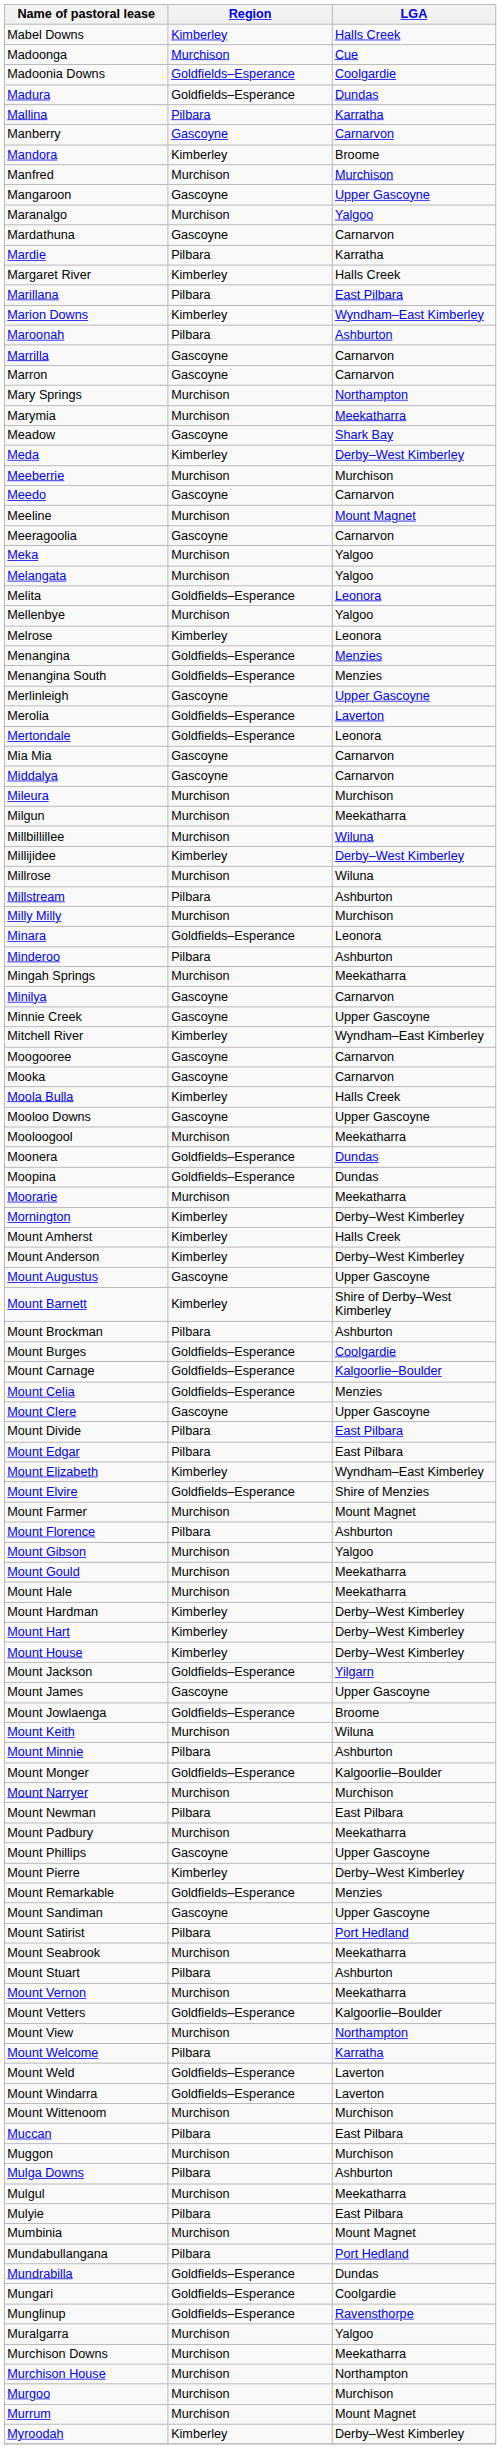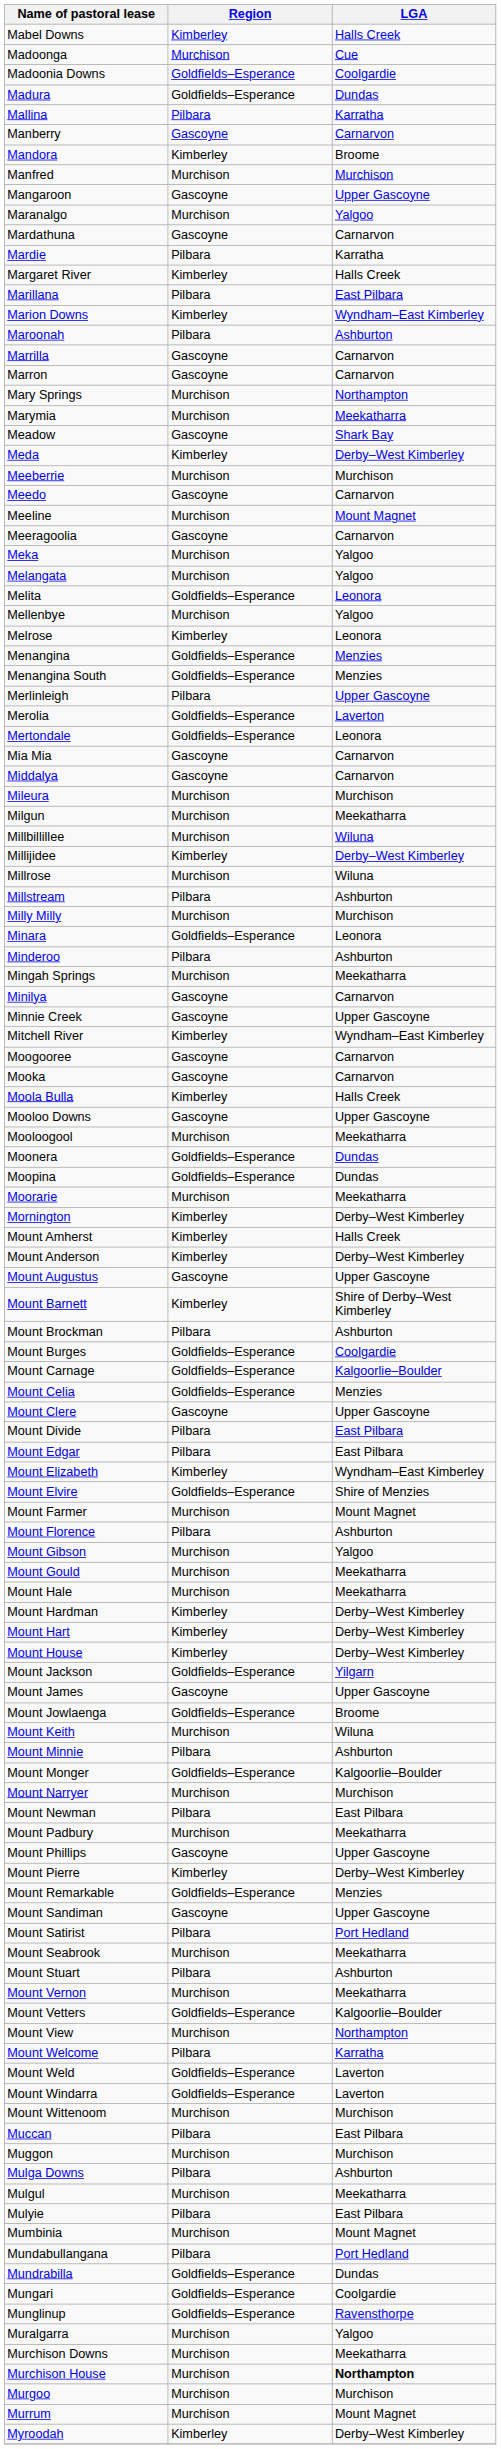 <table class="sortable wikitable">
 <tr>
 <th width="200">Name of pastoral lease</th>
 <th width="200"><a href='#'>Region</a></th>
 <th width="200"><a href='#'>LGA</a></th>
 </tr>
 <tr>
 <td>Mabel Downs</td>
 <td><a href='#'>Kimberley</a></td>
 <td><a href='#'>Halls Creek</a></td>
 </tr>
 <tr>
 <td>Madoonga</td>
 <td><a href='#'>Murchison</a></td>
 <td><a href='#'>Cue</a></td>
 </tr>
 <tr>
 <td>Madoonia Downs</td>
 <td><a href='#'>Goldfields–Esperance</a></td>
 <td><a href='#'>Coolgardie</a></td>
 </tr>
 <tr>
 <td><a href='#'>Madura</a></td>
 <td>Goldfields–Esperance</td>
 <td><a href='#'>Dundas</a></td>
 </tr>
 <tr>
 <td><a href='#'>Mallina</a></td>
 <td><a href='#'>Pilbara</a></td>
 <td><a href='#'>Karratha</a></td>
 </tr>
 <tr>
 <td>Manberry</td>
 <td><a href='#'>Gascoyne</a></td>
 <td><a href='#'>Carnarvon</a></td>
 </tr>
 <tr>
 <td><a href='#'>Mandora</a></td>
 <td>Kimberley</td>
 <td>Broome</td>
 </tr>
 <tr>
 <td>Manfred</td>
 <td>Murchison</td>
 <td><a href='#'>Murchison</a></td>
 </tr>
 <tr>
 <td>Mangaroon</td>
 <td>Gascoyne</td>
 <td><a href='#'>Upper Gascoyne</a></td>
 </tr>
 <tr>
 <td>Maranalgo</td>
 <td>Murchison</td>
 <td><a href='#'>Yalgoo</a></td>
 </tr>
 <tr>
 <td>Mardathuna</td>
 <td>Gascoyne</td>
 <td>Carnarvon</td>
 </tr>
 <tr>
 <td><a href='#'>Mardie</a></td>
 <td>Pilbara</td>
 <td>Karratha</td>
 </tr>
 <tr>
 <td>Margaret River</td>
 <td>Kimberley</td>
 <td>Halls Creek</td>
 </tr>
 <tr>
 <td><a href='#'>Marillana</a></td>
 <td>Pilbara</td>
 <td><a href='#'>East Pilbara</a></td>
 </tr>
 <tr>
 <td><a href='#'>Marion Downs</a></td>
 <td>Kimberley</td>
 <td><a href='#'>Wyndham–East Kimberley</a></td>
 </tr>
 <tr>
 <td><a href='#'>Maroonah</a></td>
 <td>Pilbara</td>
 <td><a href='#'>Ashburton</a></td>
 </tr>
 <tr>
 <td><a href='#'>Marrilla</a></td>
 <td>Gascoyne</td>
 <td>Carnarvon</td>
 </tr>
 <tr>
 <td>Marron</td>
 <td>Gascoyne</td>
 <td>Carnarvon</td>
 </tr>
 <tr>
 <td>Mary Springs</td>
 <td>Murchison</td>
 <td><a href='#'>Northampton</a></td>
 </tr>
 <tr>
 <td>Marymia</td>
 <td>Murchison</td>
 <td><a href='#'>Meekatharra</a></td>
 </tr>
 <tr>
 <td>Meadow</td>
 <td>Gascoyne</td>
 <td><a href='#'>Shark Bay</a></td>
 </tr>
 <tr>
 <td><a href='#'>Meda</a></td>
 <td>Kimberley</td>
 <td><a href='#'>Derby–West Kimberley</a></td>
 </tr>
 <tr>
 <td><a href='#'>Meeberrie</a></td>
 <td>Murchison</td>
 <td>Murchison</td>
 </tr>
 <tr>
 <td><a href='#'>Meedo</a></td>
 <td>Gascoyne</td>
 <td>Carnarvon</td>
 </tr>
 <tr>
 <td>Meeline</td>
 <td>Murchison</td>
 <td><a href='#'>Mount Magnet</a></td>
 </tr>
 <tr>
 <td>Meeragoolia</td>
 <td>Gascoyne</td>
 <td>Carnarvon</td>
 </tr>
 <tr>
 <td><a href='#'>Meka</a></td>
 <td>Murchison</td>
 <td>Yalgoo</td>
 </tr>
 <tr>
 <td><a href='#'>Melangata</a></td>
 <td>Murchison</td>
 <td>Yalgoo</td>
 </tr>
 <tr>
 <td>Melita</td>
 <td>Goldfields–Esperance</td>
 <td><a href='#'>Leonora</a></td>
 </tr>
 <tr>
 <td>Mellenbye</td>
 <td>Murchison</td>
 <td>Yalgoo</td>
 </tr>
 <tr>
 <td>Melrose</td>
 <td>Kimberley</td>
 <td>Leonora</td>
 </tr>
 <tr>
 <td>Menangina</td>
 <td>Goldfields–Esperance</td>
 <td><a href='#'>Menzies</a></td>
 </tr>
 <tr>
 <td>Menangina South</td>
 <td>Goldfields–Esperance</td>
 <td>Menzies</td>
 </tr>
 <tr>
 <td>Merlinleigh</td>
-<td>Gascoyne</td>
+<td>Pilbara</td>
 <td><a href='#'>Upper Gascoyne</a></td>
 </tr>
 <tr>
 <td>Merolia</td>
 <td>Goldfields–Esperance</td>
 <td><a href='#'>Laverton</a></td>
 </tr>
 <tr>
 <td><a href='#'>Mertondale</a></td>
 <td>Goldfields–Esperance</td>
 <td>Leonora</td>
 </tr>
 <tr>
 <td>Mia Mia</td>
 <td>Gascoyne</td>
 <td>Carnarvon</td>
 </tr>
 <tr>
 <td><a href='#'>Middalya</a></td>
 <td>Gascoyne</td>
 <td>Carnarvon</td>
 </tr>
 <tr>
 <td><a href='#'>Mileura</a></td>
 <td>Murchison</td>
 <td>Murchison</td>
 </tr>
 <tr>
 <td>Milgun</td>
 <td>Murchison</td>
 <td>Meekatharra</td>
 </tr>
 <tr>
 <td>Millbillillee</td>
 <td>Murchison</td>
 <td><a href='#'>Wiluna</a></td>
 </tr>
 <tr>
 <td>Millijidee</td>
 <td>Kimberley</td>
 <td><a href='#'>Derby–West Kimberley</a></td>
 </tr>
 <tr>
 <td>Millrose</td>
 <td>Murchison</td>
 <td>Wiluna</td>
 </tr>
 <tr>
 <td><a href='#'>Millstream</a></td>
 <td>Pilbara</td>
 <td>Ashburton</td>
 </tr>
 <tr>
 <td><a href='#'>Milly Milly</a></td>
 <td>Murchison</td>
 <td>Murchison</td>
 </tr>
 <tr>
 <td><a href='#'>Minara</a></td>
 <td>Goldfields–Esperance</td>
 <td>Leonora</td>
 </tr>
 <tr>
 <td><a href='#'>Minderoo</a></td>
 <td>Pilbara</td>
 <td>Ashburton</td>
 </tr>
 <tr>
 <td>Mingah Springs</td>
 <td>Murchison</td>
 <td>Meekatharra</td>
 </tr>
 <tr>
 <td><a href='#'>Minilya</a></td>
 <td>Gascoyne</td>
 <td>Carnarvon</td>
 </tr>
 <tr>
 <td>Minnie Creek</td>
 <td>Gascoyne</td>
 <td>Upper Gascoyne</td>
 </tr>
 <tr>
 <td>Mitchell River</td>
 <td>Kimberley</td>
 <td>Wyndham–East Kimberley</td>
 </tr>
 <tr>
 <td>Moogooree</td>
 <td>Gascoyne</td>
 <td>Carnarvon</td>
 </tr>
 <tr>
 <td>Mooka</td>
 <td>Gascoyne</td>
 <td>Carnarvon</td>
 </tr>
 <tr>
 <td><a href='#'>Moola Bulla</a></td>
 <td>Kimberley</td>
 <td>Halls Creek</td>
 </tr>
 <tr>
 <td>Mooloo Downs</td>
 <td>Gascoyne</td>
 <td>Upper Gascoyne</td>
 </tr>
 <tr>
 <td>Mooloogool</td>
 <td>Murchison</td>
 <td>Meekatharra</td>
 </tr>
 <tr>
 <td>Moonera</td>
 <td>Goldfields–Esperance</td>
 <td><a href='#'>Dundas</a></td>
 </tr>
 <tr>
 <td>Moopina</td>
 <td>Goldfields–Esperance</td>
 <td>Dundas</td>
 </tr>
 <tr>
 <td><a href='#'>Moorarie</a></td>
 <td>Murchison</td>
 <td>Meekatharra</td>
 </tr>
 <tr>
 <td><a href='#'>Mornington</a></td>
 <td>Kimberley</td>
 <td>Derby–West Kimberley</td>
 </tr>
 <tr>
 <td>Mount Amherst</td>
 <td>Kimberley</td>
 <td>Halls Creek</td>
 </tr>
 <tr>
 <td>Mount Anderson</td>
 <td>Kimberley</td>
 <td>Derby–West Kimberley</td>
 </tr>
 <tr>
 <td><a href='#'>Mount Augustus</a></td>
 <td>Gascoyne</td>
 <td>Upper Gascoyne</td>
 </tr>
 <tr>
 <td><a href='#'>Mount Barnett</a></td>
 <td>Kimberley</td>
 <td>Shire of Derby–West Kimberley</td>
 </tr>
 <tr>
 <td>Mount Brockman</td>
 <td>Pilbara</td>
 <td>Ashburton</td>
 </tr>
 <tr>
 <td>Mount Burges</td>
 <td>Goldfields–Esperance</td>
 <td><a href='#'>Coolgardie</a></td>
 </tr>
 <tr>
 <td>Mount Carnage</td>
 <td>Goldfields–Esperance</td>
 <td><a href='#'>Kalgoorlie–Boulder</a></td>
 </tr>
 <tr>
 <td><a href='#'>Mount Celia</a></td>
 <td>Goldfields–Esperance</td>
 <td>Menzies</td>
 </tr>
 <tr>
 <td><a href='#'>Mount Clere</a></td>
 <td>Gascoyne</td>
 <td>Upper Gascoyne</td>
 </tr>
 <tr>
 <td>Mount Divide</td>
 <td>Pilbara</td>
 <td><a href='#'>East Pilbara</a></td>
 </tr>
 <tr>
 <td><a href='#'>Mount Edgar</a></td>
 <td>Pilbara</td>
 <td>East Pilbara</td>
 </tr>
 <tr>
 <td><a href='#'>Mount Elizabeth</a></td>
 <td>Kimberley</td>
 <td>Wyndham–East Kimberley</td>
 </tr>
 <tr>
 <td><a href='#'>Mount Elvire</a></td>
 <td>Goldfields–Esperance</td>
 <td>Shire of Menzies</td>
 </tr>
 <tr>
 <td>Mount Farmer</td>
 <td>Murchison</td>
 <td>Mount Magnet</td>
 </tr>
 <tr>
 <td><a href='#'>Mount Florence</a></td>
 <td>Pilbara</td>
 <td>Ashburton</td>
 </tr>
 <tr>
 <td><a href='#'>Mount Gibson</a></td>
 <td>Murchison</td>
 <td>Yalgoo</td>
 </tr>
 <tr>
 <td><a href='#'>Mount Gould</a></td>
 <td>Murchison</td>
 <td>Meekatharra</td>
 </tr>
 <tr>
 <td>Mount Hale</td>
 <td>Murchison</td>
 <td>Meekatharra</td>
 </tr>
 <tr>
 <td>Mount Hardman</td>
 <td>Kimberley</td>
 <td>Derby–West Kimberley</td>
 </tr>
 <tr>
 <td><a href='#'>Mount Hart</a></td>
 <td>Kimberley</td>
 <td>Derby–West Kimberley</td>
 </tr>
 <tr>
 <td><a href='#'>Mount House</a></td>
 <td>Kimberley</td>
 <td>Derby–West Kimberley</td>
 </tr>
 <tr>
 <td>Mount Jackson</td>
 <td>Goldfields–Esperance</td>
 <td><a href='#'>Yilgarn</a></td>
 </tr>
 <tr>
 <td>Mount James</td>
 <td>Gascoyne</td>
 <td>Upper Gascoyne</td>
 </tr>
 <tr>
 <td>Mount Jowlaenga</td>
 <td>Goldfields–Esperance</td>
 <td>Broome</td>
 </tr>
 <tr>
 <td><a href='#'>Mount Keith</a></td>
 <td>Murchison</td>
 <td>Wiluna</td>
 </tr>
 <tr>
 <td><a href='#'>Mount Minnie</a></td>
 <td>Pilbara</td>
 <td>Ashburton</td>
 </tr>
 <tr>
 <td>Mount Monger</td>
 <td>Goldfields–Esperance</td>
 <td>Kalgoorlie–Boulder</td>
 </tr>
 <tr>
 <td><a href='#'>Mount Narryer</a></td>
 <td>Murchison</td>
 <td>Murchison</td>
 </tr>
 <tr>
 <td>Mount Newman</td>
 <td>Pilbara</td>
 <td>East Pilbara</td>
 </tr>
 <tr>
 <td>Mount Padbury</td>
 <td>Murchison</td>
 <td>Meekatharra</td>
 </tr>
 <tr>
 <td>Mount Phillips</td>
 <td>Gascoyne</td>
 <td>Upper Gascoyne</td>
 </tr>
 <tr>
 <td>Mount Pierre</td>
 <td>Kimberley</td>
 <td>Derby–West Kimberley</td>
 </tr>
 <tr>
 <td>Mount Remarkable</td>
 <td>Goldfields–Esperance</td>
 <td>Menzies</td>
 </tr>
 <tr>
 <td>Mount Sandiman</td>
 <td>Gascoyne</td>
 <td>Upper Gascoyne</td>
 </tr>
 <tr>
 <td>Mount Satirist</td>
 <td>Pilbara</td>
 <td><a href='#'>Port Hedland</a></td>
 </tr>
 <tr>
 <td>Mount Seabrook</td>
 <td>Murchison</td>
 <td>Meekatharra</td>
 </tr>
 <tr>
 <td>Mount Stuart</td>
 <td>Pilbara</td>
 <td>Ashburton</td>
 </tr>
 <tr>
 <td><a href='#'>Mount Vernon</a></td>
 <td>Murchison</td>
 <td>Meekatharra</td>
 </tr>
 <tr>
 <td>Mount Vetters</td>
 <td>Goldfields–Esperance</td>
 <td>Kalgoorlie–Boulder</td>
 </tr>
 <tr>
 <td>Mount View</td>
 <td>Murchison</td>
 <td><a href='#'>Northampton</a></td>
 </tr>
 <tr>
 <td><a href='#'>Mount Welcome</a></td>
 <td>Pilbara</td>
 <td><a href='#'>Karratha</a></td>
 </tr>
 <tr>
 <td>Mount Weld</td>
 <td>Goldfields–Esperance</td>
 <td>Laverton</td>
 </tr>
 <tr>
 <td>Mount Windarra</td>
 <td>Goldfields–Esperance</td>
 <td>Laverton</td>
 </tr>
 <tr>
 <td>Mount Wittenoom</td>
 <td>Murchison</td>
 <td>Murchison</td>
 </tr>
 <tr>
 <td><a href='#'>Muccan</a></td>
 <td>Pilbara</td>
 <td>East Pilbara</td>
 </tr>
 <tr>
 <td>Muggon</td>
 <td>Murchison</td>
 <td>Murchison</td>
 </tr>
 <tr>
 <td><a href='#'>Mulga Downs</a></td>
 <td>Pilbara</td>
 <td>Ashburton</td>
 </tr>
 <tr>
 <td>Mulgul</td>
 <td>Murchison</td>
 <td>Meekatharra</td>
 </tr>
 <tr>
 <td>Mulyie</td>
 <td>Pilbara</td>
 <td>East Pilbara</td>
 </tr>
 <tr>
 <td>Mumbinia</td>
 <td>Murchison</td>
 <td>Mount Magnet</td>
 </tr>
 <tr>
 <td>Mundabullangana</td>
 <td>Pilbara</td>
 <td><a href='#'>Port Hedland</a></td>
 </tr>
 <tr>
 <td><a href='#'>Mundrabilla</a></td>
 <td>Goldfields–Esperance</td>
 <td>Dundas</td>
 </tr>
 <tr>
 <td>Mungari</td>
 <td>Goldfields–Esperance</td>
 <td>Coolgardie</td>
 </tr>
 <tr>
 <td>Munglinup</td>
 <td>Goldfields–Esperance</td>
 <td><a href='#'>Ravensthorpe</a></td>
 </tr>
 <tr>
 <td>Muralgarra</td>
 <td>Murchison</td>
 <td>Yalgoo</td>
 </tr>
 <tr>
 <td>Murchison Downs</td>
 <td>Murchison</td>
 <td>Meekatharra</td>
 </tr>
 <tr>
 <td><a href='#'>Murchison House</a></td>
 <td>Murchison</td>
-<td>Northampton</td>
+<td><strong>Northampton</strong></td>
 </tr>
 <tr>
 <td><a href='#'>Murgoo</a></td>
 <td>Murchison</td>
 <td>Murchison</td>
 </tr>
 <tr>
 <td><a href='#'>Murrum</a></td>
 <td>Murchison</td>
 <td>Mount Magnet</td>
 </tr>
 <tr>
 <td><a href='#'>Myroodah</a></td>
 <td>Kimberley</td>
 <td>Derby–West Kimberley</td>
 </tr>
 <tr>
 </tr>
 </table>
